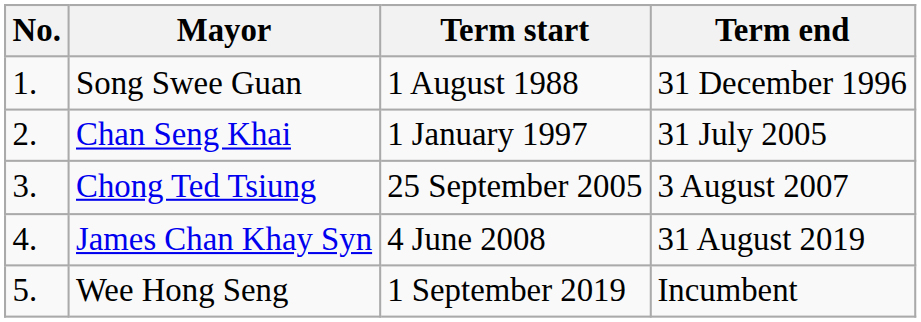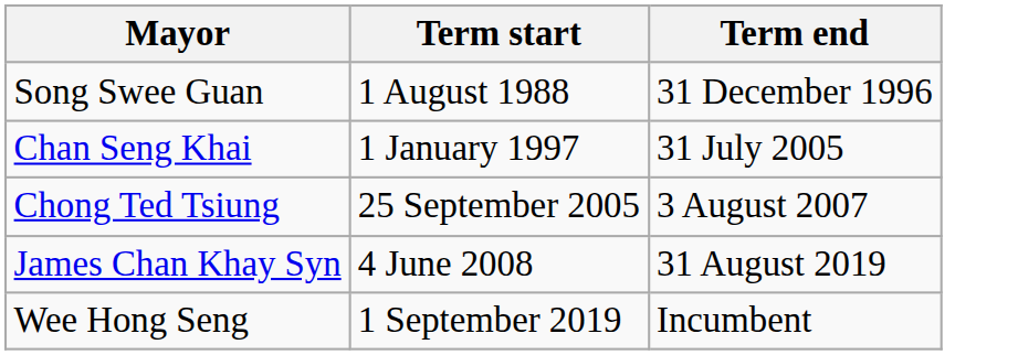 <table class="wikitable">
 <tr>
-<th>No.</th>
 <th>Mayor</th>
 <th>Term start</th>
 <th>Term end</th>
 </tr>
 <tr>
-<td>1.</td>
 <td>Song Swee Guan</td>
 <td>1 August 1988</td>
 <td>31 December 1996</td>
 </tr>
 <tr>
-<td>2.</td>
 <td><a href='#'>Chan Seng Khai</a></td>
 <td>1 January 1997</td>
 <td>31 July 2005</td>
 </tr>
 <tr>
-<td>3.</td>
 <td><a href='#'>Chong Ted Tsiung</a></td>
 <td>25 September 2005</td>
 <td>3 August 2007</td>
 </tr>
 <tr>
-<td>4.</td>
 <td><a href='#'>James Chan Khay Syn</a></td>
 <td>4 June 2008</td>
 <td>31 August 2019</td>
 </tr>
 <tr>
-<td>5.</td>
 <td>Wee Hong Seng</td>
 <td>1 September 2019</td>
 <td>Incumbent</td>
 </tr>
 </table>
